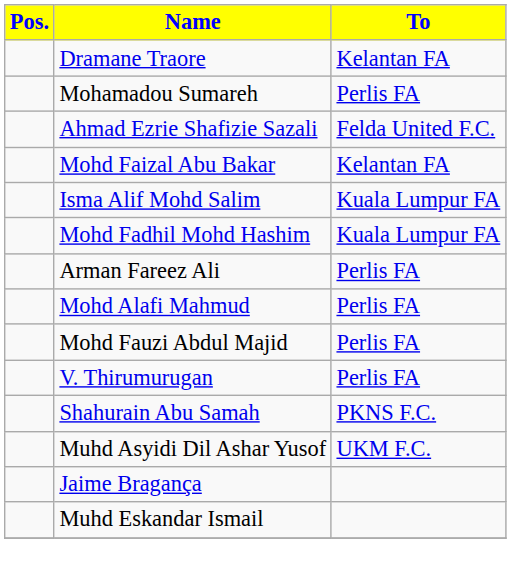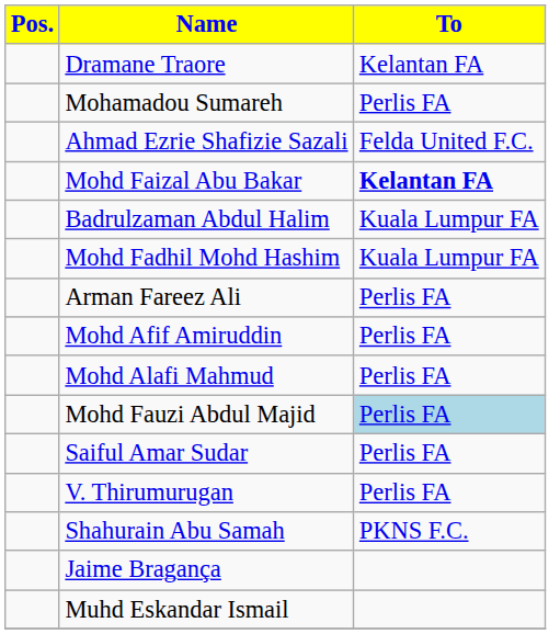 <table class="wikitable sortable">
 <tr>
 <th style="background:Yellow; color:Blue;">Pos.</th>
 <th style="background:Yellow; color:Blue;">Name</th>
 <th style="background:Yellow; color:Blue;">To</th>
 </tr>
 <tr>
 <td></td>
 <td> <a href='#'>Dramane Traore</a></td>
 <td> <a href='#'>Kelantan FA</a></td>
 </tr>
 <tr>
 <td></td>
 <td> Mohamadou Sumareh</td>
 <td> <a href='#'>Perlis FA</a></td>
 </tr>
 <tr>
 <td></td>
 <td> <a href='#'>Ahmad Ezrie Shafizie Sazali</a></td>
 <td> <a href='#'>Felda United F.C.</a></td>
 </tr>
 <tr>
 <td></td>
 <td> <a href='#'>Mohd Faizal Abu Bakar</a></td>
-<td> <a href='#'>Kelantan FA</a></td>
+<td><strong> <a href='#'>Kelantan FA</a></strong></td>
 </tr>
 <tr>
 <td></td>
-<td> <a href='#'>Isma Alif Mohd Salim</a></td>
+<td> <a href='#'>Badrulzaman Abdul Halim</a></td>
 <td> <a href='#'>Kuala Lumpur FA</a></td>
 </tr>
 <tr>
 <td></td>
 <td> <a href='#'>Mohd Fadhil Mohd Hashim</a></td>
 <td> <a href='#'>Kuala Lumpur FA</a></td>
 </tr>
 <tr>
 <td></td>
 <td> Arman Fareez Ali</td>
 <td> <a href='#'>Perlis FA</a></td>
 </tr>
 <tr>
 <td></td>
+<td> <a href='#'>Mohd Afif Amiruddin</a></td>
+<td> <a href='#'>Perlis FA</a></td>
+</tr>
+<tr>
+<td></td>
 <td> <a href='#'>Mohd Alafi Mahmud</a></td>
 <td> <a href='#'>Perlis FA</a></td>
 </tr>
 <tr>
 <td></td>
 <td> Mohd Fauzi Abdul Majid</td>
+<td style="background: lightblue;"> <a href='#'>Perlis FA</a></td>
+</tr>
+<tr>
+<td></td>
+<td> <a href='#'>Saiful Amar Sudar</a></td>
 <td> <a href='#'>Perlis FA</a></td>
 </tr>
 <tr>
 <td></td>
 <td> <a href='#'>V. Thirumurugan</a></td>
 <td> <a href='#'>Perlis FA</a></td>
 </tr>
 <tr>
 <td></td>
 <td> <a href='#'>Shahurain Abu Samah</a></td>
 <td> <a href='#'>PKNS F.C.</a></td>
 </tr>
 <tr>
 <td></td>
-<td> Muhd Asyidi Dil Ashar Yusof</td>
-<td> <a href='#'>UKM F.C.</a></td>
-</tr>
-<tr>
-<td></td>
 <td> <a href='#'>Jaime Bragança</a></td>
 <td></td>
 </tr>
 <tr>
 <td></td>
 <td> Muhd Eskandar Ismail</td>
 <td></td>
 </tr>
 <tr>
 </tr>
 </table>
